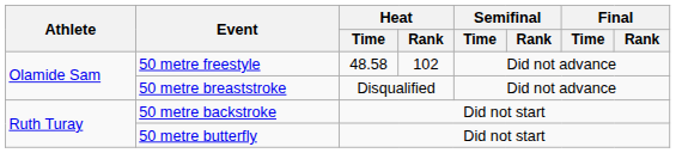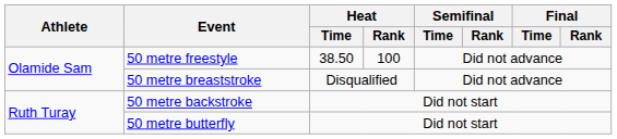 <table class="wikitable" style="text-align:center; font-size:90%; width:50%;">
 <tr>
 <th rowspan="2">Athlete</th>
 <th rowspan="2">Event</th>
 <th colspan="2">Heat</th>
 <th colspan="2">Semifinal</th>
 <th colspan="2">Final</th>
 </tr>
 <tr style="font-size:95%">
 <th>Time</th>
 <th>Rank</th>
 <th>Time</th>
 <th>Rank</th>
 <th>Time</th>
 <th>Rank</th>
 </tr>
 <tr>
 <td align=left rowspan=2><a href='#'>Olamide Sam</a></td>
 <td align=left><a href='#'>50 metre freestyle</a></td>
-<td>48.58</td>
-<td>102</td>
+<td>38.50</td>
+<td>100</td>
 <td colspan=4>Did not advance</td>
 </tr>
 <tr>
 <td align=left><a href='#'>50 metre breaststroke</a></td>
 <td colspan=2>Disqualified</td>
 <td colspan=4>Did not advance</td>
 </tr>
 <tr>
 <td align=left rowspan=2><a href='#'>Ruth Turay</a></td>
 <td align=left><a href='#'>50 metre backstroke</a></td>
 <td colspan=6>Did not start</td>
 </tr>
 <tr>
 <td align=left><a href='#'>50 metre butterfly</a></td>
 <td colspan=6>Did not start</td>
 </tr>
 </table>
